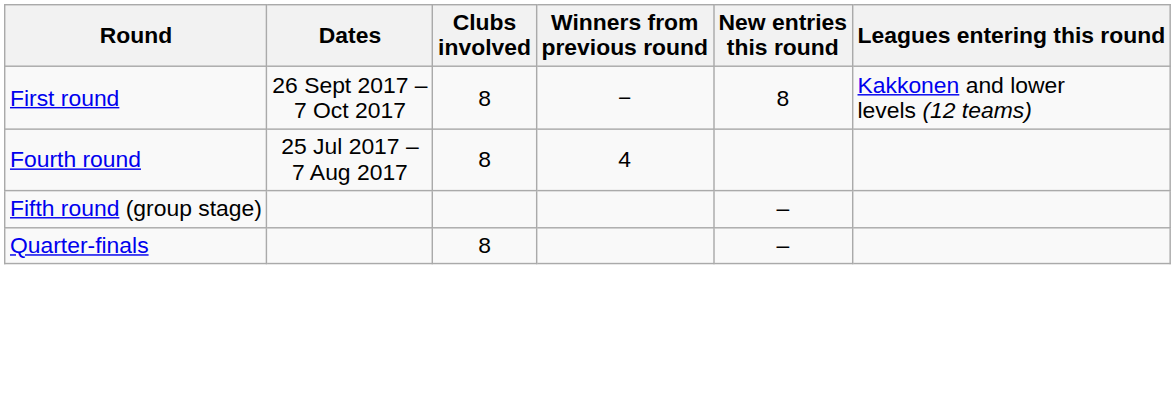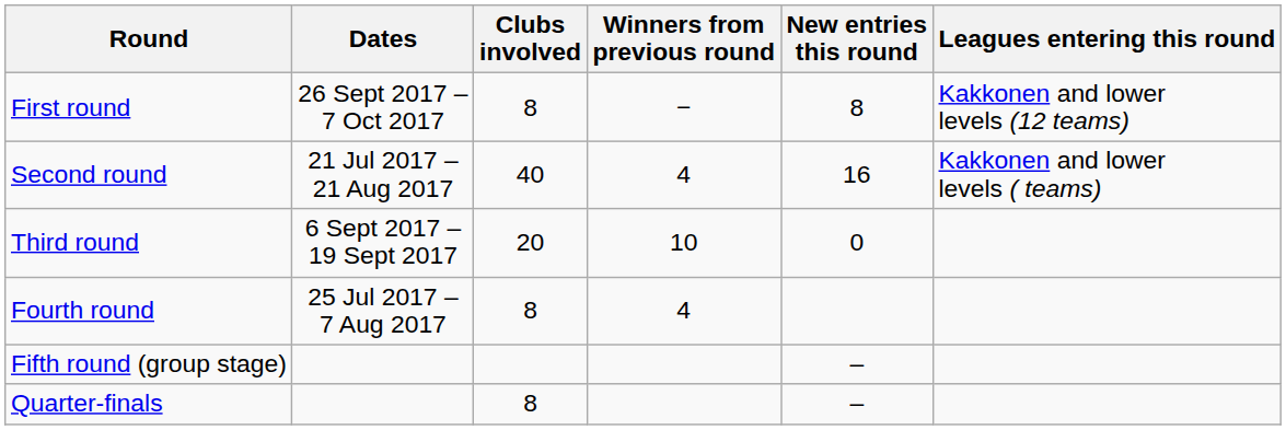 <table class="wikitable">
 <tr>
 <th>Round</th>
 <th>Dates</th>
 <th>Clubs<br>involved</th>
 <th>Winners from<br>previous round</th>
 <th>New entries<br>this round</th>
 <th>Leagues entering this round</th>
 </tr>
 <tr>
 <td><a href='#'>First round</a></td>
 <td style="text-align:center;">26 Sept 2017 – <br>7 Oct 2017</td>
 <td style="text-align:center;">8</td>
 <td style="text-align:center;">−</td>
 <td style="text-align:center;">8</td>
 <td><a href='#'>Kakkonen</a> and lower <br>levels <em>(12 teams)</em></td>
+</tr>
+<tr>
+<td><a href='#'>Second round</a></td>
+<td style="text-align:center;">21 Jul 2017 – <br>21 Aug 2017</td>
+<td style="text-align:center;">40</td>
+<td style="text-align:center;">4</td>
+<td style="text-align:center;">16</td>
+<td><a href='#'>Kakkonen</a> and lower <br>levels <em>( teams)</em></td>
+</tr>
+<tr>
+<td><a href='#'>Third round</a></td>
+<td style="text-align:center;">6 Sept 2017 – <br>19 Sept 2017</td>
+<td style="text-align:center;">20</td>
+<td style="text-align:center;">10</td>
+<td style="text-align:center;">0</td>
+<td></td>
 </tr>
 <tr>
 <td><a href='#'>Fourth round</a></td>
 <td style="text-align:center;">25 Jul 2017 – <br>7 Aug 2017</td>
 <td style="text-align:center;">8</td>
 <td style="text-align:center;">4</td>
 <td style="text-align:center;"></td>
 <td></td>
 </tr>
 <tr>
 <td><a href='#'>Fifth round</a> (group stage)</td>
 <td style="text-align:center;"></td>
 <td style="text-align:center;"></td>
 <td style="text-align:center;"></td>
 <td style="text-align:center;">–</td>
 <td></td>
 </tr>
 <tr>
 <td><a href='#'>Quarter-finals</a></td>
 <td style="text-align:center;"></td>
 <td style="text-align:center;">8</td>
 <td style="text-align:center;"></td>
 <td style="text-align:center;">–</td>
 <td></td>
 </tr>
 </table>
